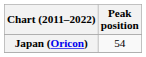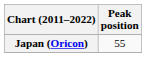 <table class="wikitable sortable plainrowheaders">
 <tr>
 <th scope="col">Chart (2011–2022)</th>
 <th scope="col">Peak<br> position</th>
 </tr>
 <tr>
 </tr>
 <tr>
 </tr>
 <tr>
 </tr>
 <tr>
 </tr>
 <tr>
 </tr>
 <tr>
 </tr>
 <tr>
 <th scope="row">Japan (<a href='#'>Oricon</a>)</th>
-<td style="text-align:center;">54</td>
+<td style="text-align:center;">55</td>
 </tr>
 <tr>
 </tr>
 <tr>
 </tr>
 <tr>
 </tr>
 <tr>
 </tr>
 <tr>
 </tr>
 <tr>
 </tr>
 <tr>
 </tr>
 </table>
